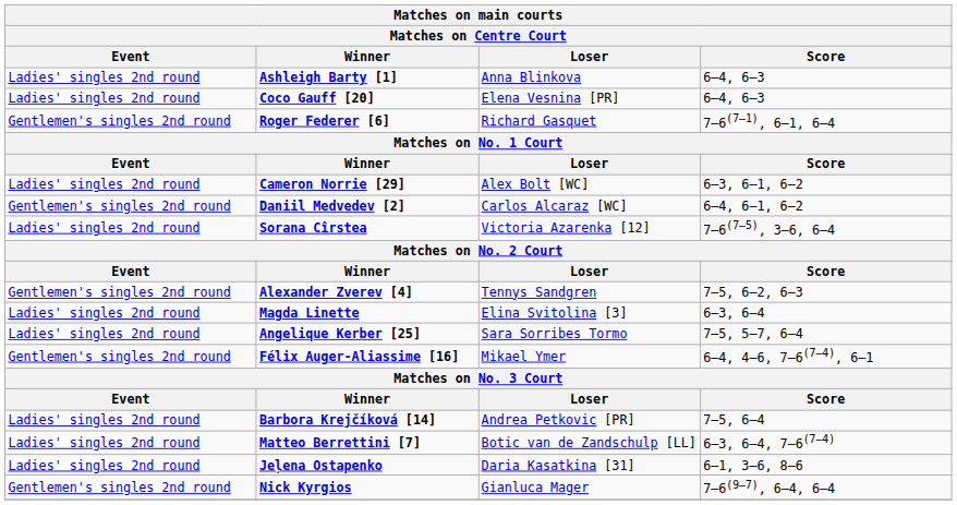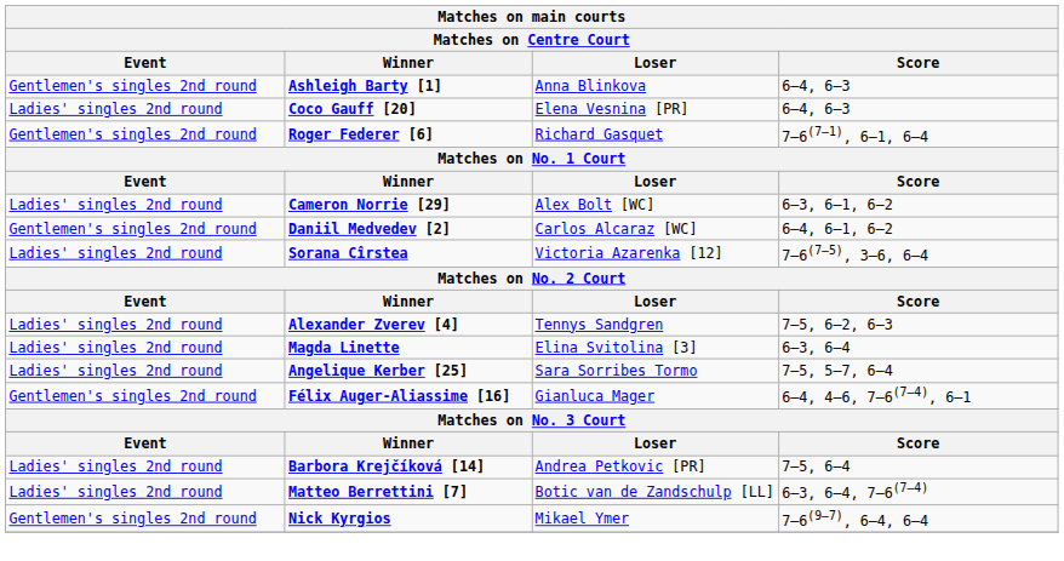 <table class="wikitable collapsible uncollapsed" style="margin:auto;">
 <tr>
 <th colspan="4" style="white-space:nowrap;">Matches on main courts</th>
 </tr>
 <tr>
 <th colspan="4">Matches on <a href='#'>Centre Court</a></th>
 </tr>
 <tr>
 <th width="250">Event</th>
 <th width="220">Winner</th>
 <th width="220">Loser</th>
 <th width="250">Score</th>
 </tr>
 <tr>
-<td><a href='#'>Ladies' singles 2nd round</a></td>
+<td><a href='#'>Gentlemen's singles 2nd round</a></td>
 <td><strong> <a href='#'>Ashleigh Barty</a> [1]</strong></td>
 <td> <a href='#'>Anna Blinkova</a></td>
 <td>6–4, 6–3</td>
 </tr>
 <tr>
 <td><a href='#'>Ladies' singles 2nd round</a></td>
 <td><strong> <a href='#'>Coco Gauff</a> [20]</strong></td>
 <td> <a href='#'>Elena Vesnina</a> [PR]</td>
 <td>6–4, 6–3</td>
 </tr>
 <tr>
 <td><a href='#'>Gentlemen's singles 2nd round</a></td>
 <td><strong> <a href='#'>Roger Federer</a> [6]</strong></td>
 <td> <a href='#'>Richard Gasquet</a></td>
 <td>7–6<sup>(7–1)</sup>, 6–1, 6–4</td>
 </tr>
 <tr>
 <th colspan="4">Matches on <a href='#'>No. 1 Court</a></th>
 </tr>
 <tr>
 <th width="250">Event</th>
 <th width="220">Winner</th>
 <th width="220">Loser</th>
 <th width="250">Score</th>
 </tr>
 <tr>
 <td><a href='#'>Ladies' singles 2nd round</a></td>
 <td><strong> <a href='#'>Cameron Norrie</a> [29]</strong></td>
 <td> <a href='#'>Alex Bolt</a> [WC]</td>
 <td>6–3, 6–1, 6–2</td>
 </tr>
 <tr>
 <td><a href='#'>Gentlemen's singles 2nd round</a></td>
 <td><strong> <a href='#'>Daniil Medvedev</a> [2]</strong></td>
 <td> <a href='#'>Carlos Alcaraz</a> [WC]</td>
 <td>6–4, 6–1, 6–2</td>
 </tr>
 <tr>
 <td><a href='#'>Ladies' singles 2nd round</a></td>
 <td><strong> <a href='#'>Sorana Cîrstea</a></strong></td>
 <td> <a href='#'>Victoria Azarenka</a> [12]</td>
 <td>7–6<sup>(7–5)</sup>, 3–6, 6–4</td>
 </tr>
 <tr>
 <th colspan="4">Matches on <a href='#'>No. 2 Court</a></th>
 </tr>
 <tr>
 <th width="250">Event</th>
 <th width="220">Winner</th>
 <th width="220">Loser</th>
 <th width="250">Score</th>
 </tr>
 <tr>
-<td><a href='#'>Gentlemen's singles 2nd round</a></td>
+<td><a href='#'>Ladies' singles 2nd round</a></td>
 <td><strong> <a href='#'>Alexander Zverev</a> [4]</strong></td>
 <td> <a href='#'>Tennys Sandgren</a></td>
 <td>7–5, 6–2, 6–3</td>
 </tr>
 <tr>
 <td><a href='#'>Ladies' singles 2nd round</a></td>
 <td><strong> <a href='#'>Magda Linette</a></strong></td>
 <td> <a href='#'>Elina Svitolina</a> [3]</td>
 <td>6–3, 6–4</td>
 </tr>
 <tr>
 <td><a href='#'>Ladies' singles 2nd round</a></td>
 <td><strong> <a href='#'>Angelique Kerber</a> [25]</strong></td>
 <td> <a href='#'>Sara Sorribes Tormo</a></td>
 <td>7–5, 5–7, 6–4</td>
 </tr>
 <tr>
 <td><a href='#'>Gentlemen's singles 2nd round</a></td>
 <td><strong> <a href='#'>Félix Auger-Aliassime</a> [16]</strong></td>
-<td> <a href='#'>Mikael Ymer</a></td>
+<td> <a href='#'>Gianluca Mager</a></td>
 <td>6–4, 4–6, 7–6<sup>(7–4)</sup>, 6–1</td>
 </tr>
 <tr>
 <th colspan="4">Matches on <a href='#'>No. 3 Court</a></th>
 </tr>
 <tr>
 <th width="220">Event</th>
 <th width="220">Winner</th>
 <th width="220">Loser</th>
 <th width="250">Score</th>
 </tr>
 <tr>
 <td><a href='#'>Ladies' singles 2nd round</a></td>
 <td><strong> <a href='#'>Barbora Krejčíková</a> [14]</strong></td>
 <td> <a href='#'>Andrea Petkovic</a> [PR]</td>
 <td>7–5, 6–4</td>
 </tr>
 <tr>
 <td><a href='#'>Ladies' singles 2nd round</a></td>
 <td><strong> <a href='#'>Matteo Berrettini</a> [7]</strong></td>
 <td> <a href='#'>Botic van de Zandschulp</a> [LL]</td>
 <td>6–3, 6–4, 7–6<sup>(7–4)</sup></td>
 </tr>
 <tr>
-<td><a href='#'>Ladies' singles 2nd round</a></td>
-<td><strong> <a href='#'>Jeļena Ostapenko</a></strong></td>
-<td> <a href='#'>Daria Kasatkina</a> [31]</td>
-<td>6–1, 3–6, 8–6</td>
-</tr>
-<tr>
 <td><a href='#'>Gentlemen's singles 2nd round</a></td>
 <td><strong> <a href='#'>Nick Kyrgios</a></strong></td>
-<td> <a href='#'>Gianluca Mager</a></td>
+<td> <a href='#'>Mikael Ymer</a></td>
 <td>7–6<sup>(9–7)</sup>, 6–4, 6–4</td>
 </tr>
 <tr>
 </tr>
 </table>
